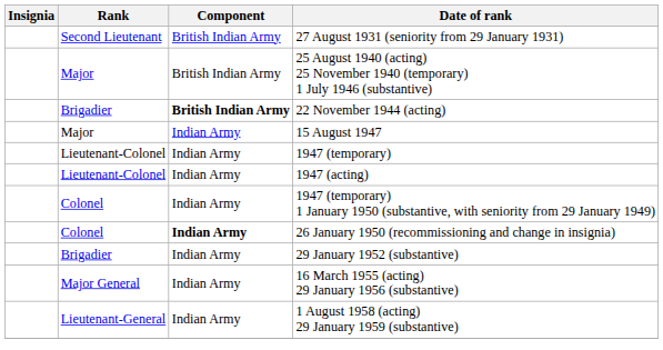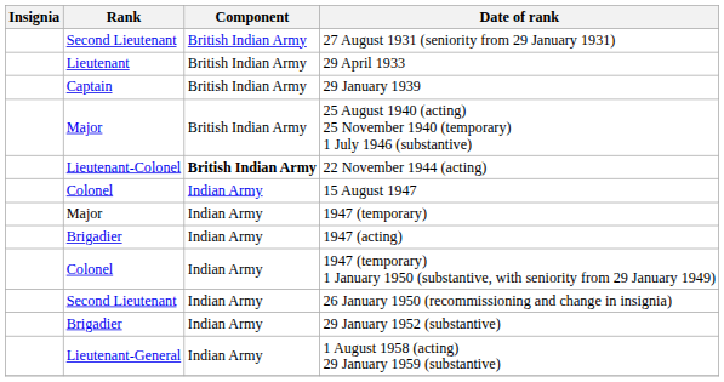 <table class="wikitable" style="background:white">
 <tr>
 <th>Insignia</th>
 <th>Rank</th>
 <th>Component</th>
 <th>Date of rank</th>
 </tr>
 <tr>
 <td align="center"></td>
 <td><a href='#'>Second Lieutenant</a></td>
 <td><a href='#'>British Indian Army</a></td>
 <td>27 August 1931 (seniority from 29 January 1931)</td>
 </tr>
 <tr>
 <td align="center"></td>
+<td><a href='#'>Lieutenant</a></td>
+<td>British Indian Army</td>
+<td>29 April 1933</td>
+</tr>
+<tr>
+<td align="center"></td>
+<td><a href='#'>Captain</a></td>
+<td>British Indian Army</td>
+<td>29 January 1939</td>
+</tr>
+<tr>
+<td align="center"></td>
 <td><a href='#'>Major</a></td>
 <td>British Indian Army</td>
 <td>25 August 1940 (acting)<br>25 November 1940 (temporary)<br>1 July 1946 (substantive)</td>
 </tr>
 <tr>
 <td align="center"></td>
-<td><a href='#'>Brigadier</a></td>
+<td><a href='#'>Lieutenant-Colonel</a></td>
 <td><strong>British Indian Army</strong></td>
 <td>22 November 1944 (acting)</td>
 </tr>
 <tr>
 <td align="center"></td>
-<td>Major</td>
+<td><a href='#'>Colonel</a></td>
 <td><a href='#'>Indian Army</a></td>
 <td>15 August 1947</td>
 </tr>
 <tr>
 <td align="center"></td>
-<td>Lieutenant-Colonel</td>
+<td>Major</td>
 <td>Indian Army</td>
 <td>1947 (temporary)</td>
 </tr>
 <tr>
 <td align="center"></td>
-<td><a href='#'>Lieutenant-Colonel</a></td>
+<td><a href='#'>Brigadier</a></td>
 <td>Indian Army</td>
 <td>1947 (acting)</td>
 </tr>
 <tr>
 <td align="center"></td>
 <td><a href='#'>Colonel</a></td>
 <td>Indian Army</td>
 <td>1947 (temporary)<br>1 January 1950 (substantive, with seniority from 29 January 1949)</td>
 </tr>
 <tr>
 <td align="center"></td>
-<td><a href='#'>Colonel</a></td>
-<td><strong>Indian Army</strong></td>
+<td><a href='#'>Second Lieutenant</a></td>
+<td>Indian Army</td>
 <td>26 January 1950 (recommissioning and change in insignia)</td>
 </tr>
 <tr>
 <td align="center"></td>
 <td><a href='#'>Brigadier</a></td>
 <td>Indian Army</td>
 <td>29 January 1952 (substantive)</td>
 </tr>
 <tr>
 <td align="center"></td>
-<td><a href='#'>Major General</a></td>
-<td>Indian Army</td>
-<td>16 March 1955 (acting)<br>29 January 1956 (substantive)</td>
-</tr>
-<tr>
-<td align="center"></td>
 <td><a href='#'>Lieutenant-General</a></td>
 <td>Indian Army</td>
 <td>1 August 1958 (acting)<br>29 January 1959 (substantive)</td>
 </tr>
 <tr>
 </tr>
 </table>
